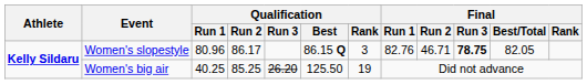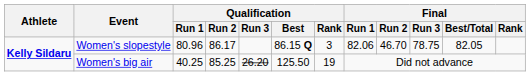 <table class="wikitable" style="font-size:90%">
 <tr>
 <th rowspan="2">Athlete</th>
 <th rowspan="2">Event</th>
 <th colspan="5">Qualification</th>
 <th colspan="5">Final</th>
 </tr>
 <tr style="font-size:95%">
 <th>Run 1</th>
 <th>Run 2</th>
 <th>Run 3</th>
 <th>Best</th>
 <th>Rank</th>
 <th>Run 1</th>
 <th>Run 2</th>
 <th>Run 3</th>
 <th>Best/Total</th>
 <th>Rank</th>
 </tr>
 <tr align=center>
 <td align=left rowspan="2"><strong><a href='#'>Kelly Sildaru</a></strong></td>
 <td align=left><a href='#'>Women's slopestyle</a></td>
 <td>80.96</td>
 <td>86.17</td>
 <td></td>
 <td>86.15 <strong>Q</strong></td>
 <td>3</td>
-<td>82.76</td>
-<td>46.71</td>
-<td><strong>78.75</strong></td>
+<td>82.06</td>
+<td>46.70</td>
+<td>78.75</td>
 <td>82.05</td>
 <td></td>
 </tr>
 <tr align=center>
 <td align=left><a href='#'>Women's big air</a></td>
 <td>40.25</td>
 <td>85.25</td>
 <td><s>26.20</s></td>
 <td>125.50</td>
 <td>19</td>
 <td colspan=5>Did not advance</td>
 </tr>
 </table>
